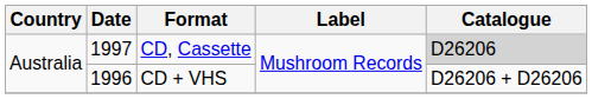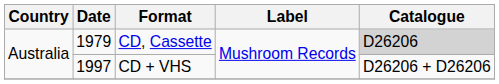 <table class="wikitable plainrowheaders">
 <tr>
 <th scope="col">Country</th>
 <th scope="col">Date</th>
 <th scope="col">Format</th>
 <th scope="col">Label</th>
 <th scope="col">Catalogue</th>
 </tr>
 <tr>
 <td rowspan="2">Australia</td>
-<td>1997</td>
+<td>1979</td>
 <td><a href='#'>CD</a>, <a href='#'>Cassette</a></td>
 <td rowspan="2"><a href='#'>Mushroom Records</a></td>
 <td style="background: lightgrey;">D26206</td>
 </tr>
 <tr>
-<td>1996</td>
+<td>1997</td>
 <td>CD + VHS</td>
 <td>D26206 + D26206</td>
 </tr>
 <tr>
 </tr>
 </table>
